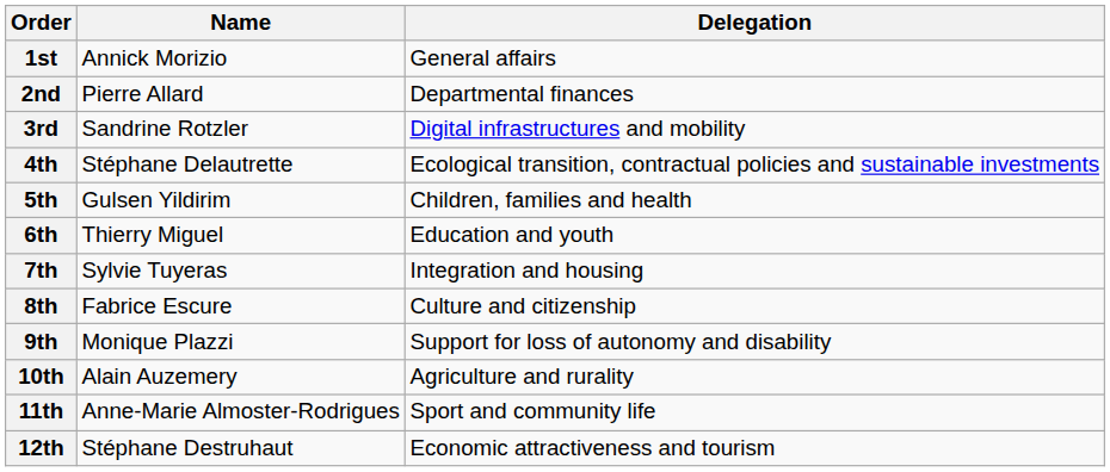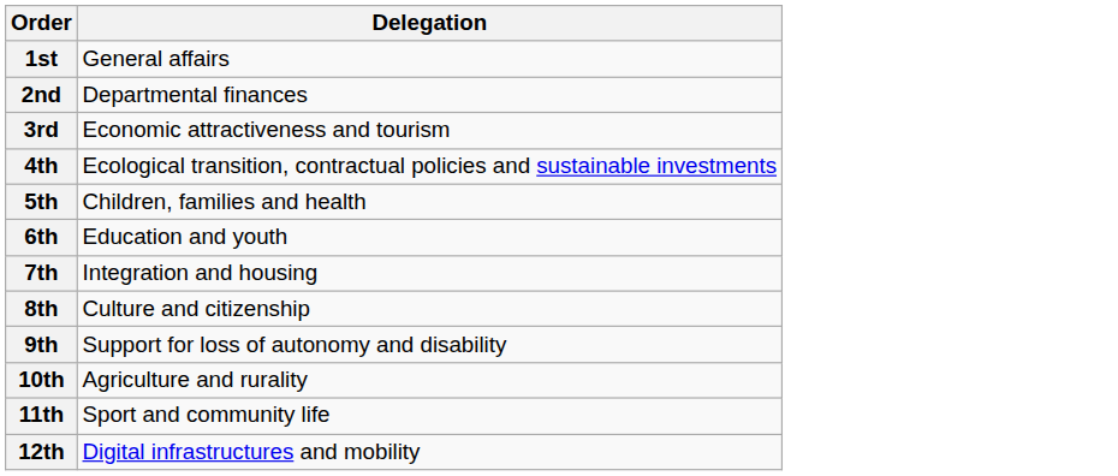 <table class="wikitable">
 <tr>
 <th>Order</th>
-<th>Name</th>
 <th>Delegation</th>
 </tr>
 <tr>
 <th>1st</th>
-<td>Annick Morizio</td>
 <td>General affairs</td>
 </tr>
 <tr>
 <th>2nd</th>
-<td>Pierre Allard</td>
 <td>Departmental finances</td>
 </tr>
 <tr>
 <th>3rd</th>
-<td>Sandrine Rotzler</td>
-<td><a href='#'>Digital infrastructures</a> and mobility</td>
+<td>Economic attractiveness and tourism</td>
 </tr>
 <tr>
 <th>4th</th>
-<td>Stéphane Delautrette</td>
 <td>Ecological transition, contractual policies and <a href='#'>sustainable investments</a></td>
 </tr>
 <tr>
 <th>5th</th>
-<td>Gulsen Yildirim</td>
 <td>Children, families and health</td>
 </tr>
 <tr>
 <th>6th</th>
-<td>Thierry Miguel</td>
 <td>Education and youth</td>
 </tr>
 <tr>
 <th>7th</th>
-<td>Sylvie Tuyeras</td>
 <td>Integration and housing</td>
 </tr>
 <tr>
 <th>8th</th>
-<td>Fabrice Escure</td>
 <td>Culture and citizenship</td>
 </tr>
 <tr>
 <th>9th</th>
-<td>Monique Plazzi</td>
 <td>Support for loss of autonomy and disability</td>
 </tr>
 <tr>
 <th>10th</th>
-<td>Alain Auzemery</td>
 <td>Agriculture and rurality</td>
 </tr>
 <tr>
 <th>11th</th>
-<td>Anne-Marie Almoster-Rodrigues</td>
 <td>Sport and community life</td>
 </tr>
 <tr>
 <th>12th</th>
-<td>Stéphane Destruhaut</td>
-<td>Economic attractiveness and tourism</td>
+<td><a href='#'>Digital infrastructures</a> and mobility</td>
 </tr>
 </table>
